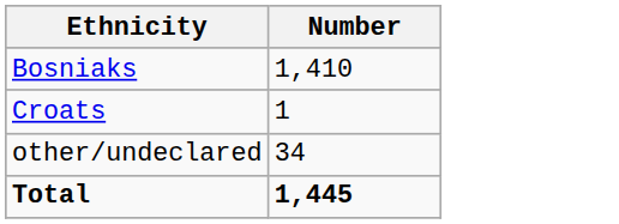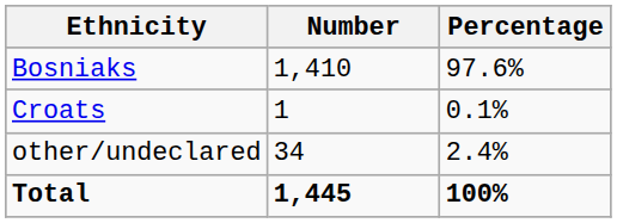 <table class="wikitable">
 <tr>
 <th width="100px">Ethnicity</th>
 <th width="80px">Number</th>
+<th width="80px">Percentage</th>
 </tr>
 <tr>
 <td><a href='#'>Bosniaks</a></td>
 <td>1,410</td>
+<td>97.6%</td>
 </tr>
 <tr>
 <td><a href='#'>Croats</a></td>
 <td>1</td>
+<td>0.1%</td>
 </tr>
 <tr>
 <td>other/undeclared</td>
 <td>34</td>
+<td>2.4%</td>
 </tr>
 <tr>
 <td><strong>Total</strong></td>
 <td><strong>1,445</strong></td>
+<td><strong>100%</strong></td>
 </tr>
 </table>
